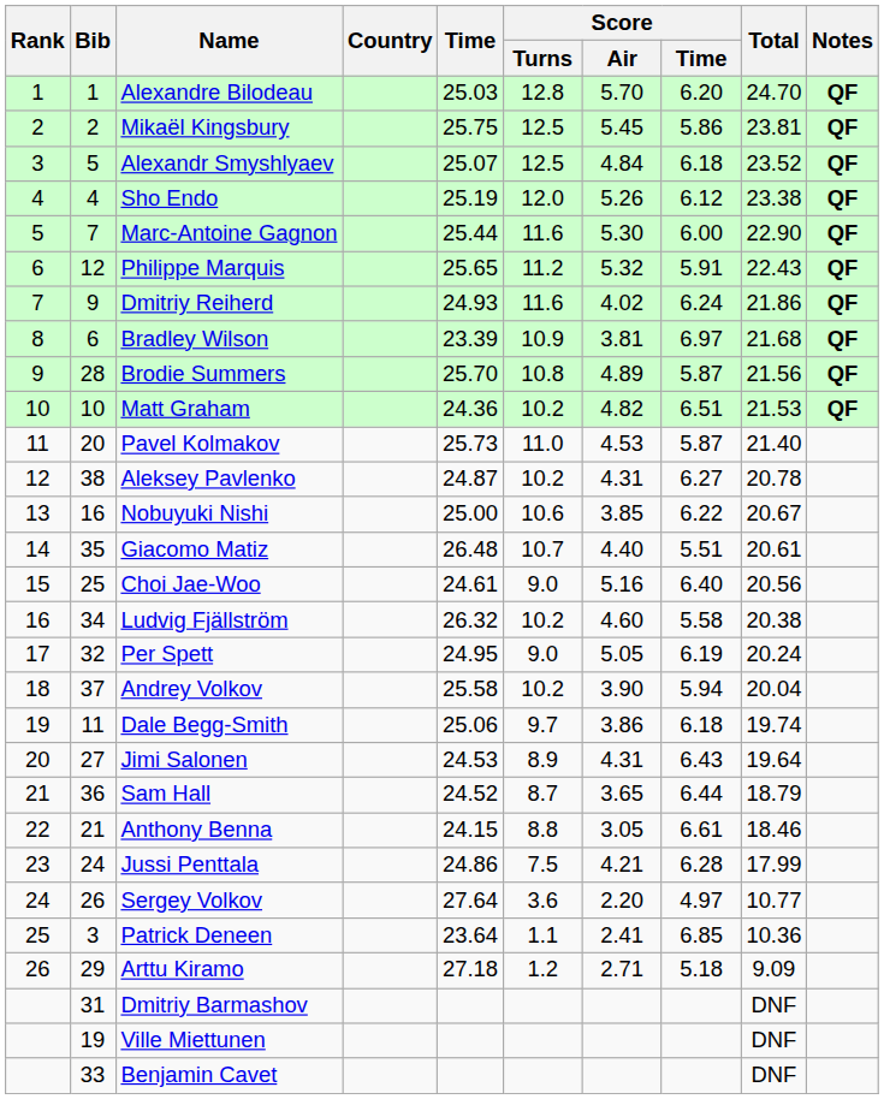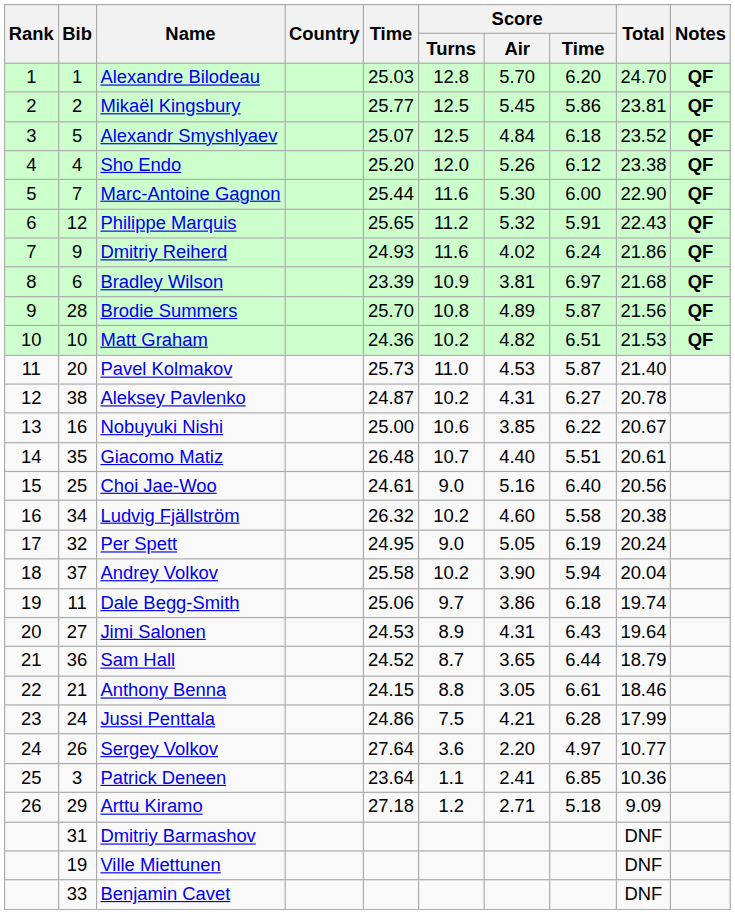 <table class="wikitable sortable" style="text-align:center">
 <tr>
 <th rowspan=2>Rank</th>
 <th rowspan=2>Bib</th>
 <th rowspan=2>Name</th>
 <th rowspan=2>Country</th>
 <th rowspan=2>Time</th>
 <th colspan=3>Score</th>
 <th rowspan=2>Total</th>
 <th rowspan=2>Notes</th>
 </tr>
 <tr>
 <th width=50>Turns</th>
 <th width=50>Air</th>
 <th width=50>Time</th>
 </tr>
 <tr bgcolor="#ccffcc">
 <td>1</td>
 <td>1</td>
 <td align=left><a href='#'>Alexandre Bilodeau</a></td>
 <td align=left></td>
 <td>25.03</td>
 <td>12.8</td>
 <td>5.70</td>
 <td>6.20</td>
 <td>24.70</td>
 <td><strong>QF</strong></td>
 </tr>
 <tr bgcolor="#ccffcc">
 <td>2</td>
 <td>2</td>
 <td align=left><a href='#'>Mikaël Kingsbury</a></td>
 <td align=left></td>
-<td>25.75</td>
+<td>25.77</td>
 <td>12.5</td>
 <td>5.45</td>
 <td>5.86</td>
 <td>23.81</td>
 <td><strong>QF</strong></td>
 </tr>
 <tr bgcolor="#ccffcc">
 <td>3</td>
 <td>5</td>
 <td align=left><a href='#'>Alexandr Smyshlyaev</a></td>
 <td align=left></td>
 <td>25.07</td>
 <td>12.5</td>
 <td>4.84</td>
 <td>6.18</td>
 <td>23.52</td>
 <td><strong>QF</strong></td>
 </tr>
 <tr bgcolor="#ccffcc">
 <td>4</td>
 <td>4</td>
 <td align=left><a href='#'>Sho Endo</a></td>
 <td align=left></td>
-<td>25.19</td>
+<td>25.20</td>
 <td>12.0</td>
 <td>5.26</td>
 <td>6.12</td>
 <td>23.38</td>
 <td><strong>QF</strong></td>
 </tr>
 <tr bgcolor="#ccffcc">
 <td>5</td>
 <td>7</td>
 <td align=left><a href='#'>Marc-Antoine Gagnon</a></td>
 <td align=left></td>
 <td>25.44</td>
 <td>11.6</td>
 <td>5.30</td>
 <td>6.00</td>
 <td>22.90</td>
 <td><strong>QF</strong></td>
 </tr>
 <tr bgcolor="#ccffcc">
 <td>6</td>
 <td>12</td>
 <td align=left><a href='#'>Philippe Marquis</a></td>
 <td align=left></td>
 <td>25.65</td>
 <td>11.2</td>
 <td>5.32</td>
 <td>5.91</td>
 <td>22.43</td>
 <td><strong>QF</strong></td>
 </tr>
 <tr bgcolor="#ccffcc">
 <td>7</td>
 <td>9</td>
 <td align=left><a href='#'>Dmitriy Reiherd</a></td>
 <td align=left></td>
 <td>24.93</td>
 <td>11.6</td>
 <td>4.02</td>
 <td>6.24</td>
 <td>21.86</td>
 <td><strong>QF</strong></td>
 </tr>
 <tr bgcolor="#ccffcc">
 <td>8</td>
 <td>6</td>
 <td align=left><a href='#'>Bradley Wilson</a></td>
 <td align=left></td>
 <td>23.39</td>
 <td>10.9</td>
 <td>3.81</td>
 <td>6.97</td>
 <td>21.68</td>
 <td><strong>QF</strong></td>
 </tr>
 <tr bgcolor="#ccffcc">
 <td>9</td>
 <td>28</td>
 <td align=left><a href='#'>Brodie Summers</a></td>
 <td align=left></td>
 <td>25.70</td>
 <td>10.8</td>
 <td>4.89</td>
 <td>5.87</td>
 <td>21.56</td>
 <td><strong>QF</strong></td>
 </tr>
 <tr bgcolor="#ccffcc">
 <td>10</td>
 <td>10</td>
 <td align=left><a href='#'>Matt Graham</a></td>
 <td align=left></td>
 <td>24.36</td>
 <td>10.2</td>
 <td>4.82</td>
 <td>6.51</td>
 <td>21.53</td>
 <td><strong>QF</strong></td>
 </tr>
 <tr>
 <td>11</td>
 <td>20</td>
 <td align=left><a href='#'>Pavel Kolmakov</a></td>
 <td align=left></td>
 <td>25.73</td>
 <td>11.0</td>
 <td>4.53</td>
 <td>5.87</td>
 <td>21.40</td>
 <td></td>
 </tr>
 <tr>
 <td>12</td>
 <td>38</td>
 <td align=left><a href='#'>Aleksey Pavlenko</a></td>
 <td align=left></td>
 <td>24.87</td>
 <td>10.2</td>
 <td>4.31</td>
 <td>6.27</td>
 <td>20.78</td>
 <td></td>
 </tr>
 <tr>
 <td>13</td>
 <td>16</td>
 <td align=left><a href='#'>Nobuyuki Nishi</a></td>
 <td align=left></td>
 <td>25.00</td>
 <td>10.6</td>
 <td>3.85</td>
 <td>6.22</td>
 <td>20.67</td>
 <td></td>
 </tr>
 <tr>
 <td>14</td>
 <td>35</td>
 <td align=left><a href='#'>Giacomo Matiz</a></td>
 <td align=left></td>
 <td>26.48</td>
 <td>10.7</td>
 <td>4.40</td>
 <td>5.51</td>
 <td>20.61</td>
 <td></td>
 </tr>
 <tr>
 <td>15</td>
 <td>25</td>
 <td align=left><a href='#'>Choi Jae-Woo</a></td>
 <td align=left></td>
 <td>24.61</td>
 <td>9.0</td>
 <td>5.16</td>
 <td>6.40</td>
 <td>20.56</td>
 <td></td>
 </tr>
 <tr>
 <td>16</td>
 <td>34</td>
 <td align=left><a href='#'>Ludvig Fjällström</a></td>
 <td align=left></td>
 <td>26.32</td>
 <td>10.2</td>
 <td>4.60</td>
 <td>5.58</td>
 <td>20.38</td>
 <td></td>
 </tr>
 <tr>
 <td>17</td>
 <td>32</td>
 <td align=left><a href='#'>Per Spett</a></td>
 <td align=left></td>
 <td>24.95</td>
 <td>9.0</td>
 <td>5.05</td>
 <td>6.19</td>
 <td>20.24</td>
 <td></td>
 </tr>
 <tr>
 <td>18</td>
 <td>37</td>
 <td align=left><a href='#'>Andrey Volkov</a></td>
 <td align=left></td>
 <td>25.58</td>
 <td>10.2</td>
 <td>3.90</td>
 <td>5.94</td>
 <td>20.04</td>
 <td></td>
 </tr>
 <tr>
 <td>19</td>
 <td>11</td>
 <td align=left><a href='#'>Dale Begg-Smith</a></td>
 <td align=left></td>
 <td>25.06</td>
 <td>9.7</td>
 <td>3.86</td>
 <td>6.18</td>
 <td>19.74</td>
 <td></td>
 </tr>
 <tr>
 <td>20</td>
 <td>27</td>
 <td align=left><a href='#'>Jimi Salonen</a></td>
 <td align=left></td>
 <td>24.53</td>
 <td>8.9</td>
 <td>4.31</td>
 <td>6.43</td>
 <td>19.64</td>
 <td></td>
 </tr>
 <tr>
 <td>21</td>
 <td>36</td>
 <td align=left><a href='#'>Sam Hall</a></td>
 <td align=left></td>
 <td>24.52</td>
 <td>8.7</td>
 <td>3.65</td>
 <td>6.44</td>
 <td>18.79</td>
 <td></td>
 </tr>
 <tr>
 <td>22</td>
 <td>21</td>
 <td align=left><a href='#'>Anthony Benna</a></td>
 <td align=left></td>
 <td>24.15</td>
 <td>8.8</td>
 <td>3.05</td>
 <td>6.61</td>
 <td>18.46</td>
 <td></td>
 </tr>
 <tr>
 <td>23</td>
 <td>24</td>
 <td align=left><a href='#'>Jussi Penttala</a></td>
 <td align=left></td>
 <td>24.86</td>
 <td>7.5</td>
 <td>4.21</td>
 <td>6.28</td>
 <td>17.99</td>
 <td></td>
 </tr>
 <tr>
 <td>24</td>
 <td>26</td>
 <td align=left><a href='#'>Sergey Volkov</a></td>
 <td align=left></td>
 <td>27.64</td>
 <td>3.6</td>
 <td>2.20</td>
 <td>4.97</td>
 <td>10.77</td>
 <td></td>
 </tr>
 <tr>
 <td>25</td>
 <td>3</td>
 <td align=left><a href='#'>Patrick Deneen</a></td>
 <td align=left></td>
 <td>23.64</td>
 <td>1.1</td>
 <td>2.41</td>
 <td>6.85</td>
 <td>10.36</td>
 <td></td>
 </tr>
 <tr>
 <td>26</td>
 <td>29</td>
 <td align=left><a href='#'>Arttu Kiramo</a></td>
 <td align=left></td>
 <td>27.18</td>
 <td>1.2</td>
 <td>2.71</td>
 <td>5.18</td>
 <td>9.09</td>
 <td></td>
 </tr>
 <tr>
 <td></td>
 <td>31</td>
 <td align=left><a href='#'>Dmitriy Barmashov</a></td>
 <td align=left></td>
 <td></td>
 <td></td>
 <td></td>
 <td></td>
 <td>DNF</td>
 <td></td>
 </tr>
 <tr>
 <td></td>
 <td>19</td>
 <td align=left><a href='#'>Ville Miettunen</a></td>
 <td align=left></td>
 <td></td>
 <td></td>
 <td></td>
 <td></td>
 <td>DNF</td>
 <td></td>
 </tr>
 <tr>
 <td></td>
 <td>33</td>
 <td align=left><a href='#'>Benjamin Cavet</a></td>
 <td align=left></td>
 <td></td>
 <td></td>
 <td></td>
 <td></td>
 <td>DNF</td>
 <td></td>
 </tr>
 </table>
